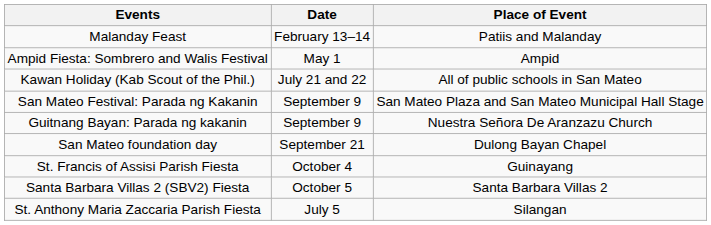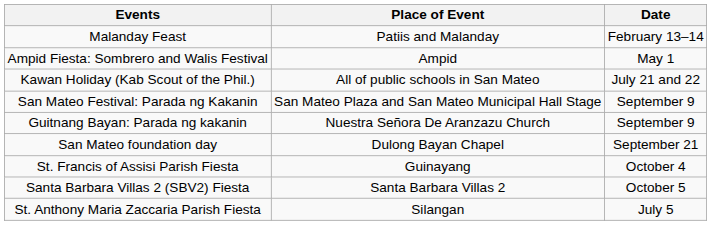 <table class=wikitable style="text-align:center">
 <tr>
 <th>Events</th>
+<th>Place of Event</th>
 <th>Date</th>
-<th>Place of Event</th>
 </tr>
 <tr>
 <td>Malanday Feast</td>
+<td>Patiis and Malanday</td>
 <td>February 13–14</td>
-<td>Patiis and Malanday</td>
 </tr>
 <tr>
 <td>Ampid Fiesta: Sombrero and Walis Festival</td>
+<td>Ampid</td>
 <td>May 1</td>
-<td>Ampid</td>
 </tr>
 <tr>
 <td>Kawan Holiday (Kab Scout of the Phil.)</td>
+<td>All of public schools in San Mateo</td>
 <td>July 21 and 22</td>
-<td>All of public schools in San Mateo</td>
 </tr>
 <tr>
 <td>San Mateo Festival: Parada ng Kakanin</td>
+<td>San Mateo Plaza and San Mateo Municipal Hall Stage</td>
 <td>September 9</td>
-<td>San Mateo Plaza and San Mateo Municipal Hall Stage</td>
 </tr>
 <tr>
 <td>Guitnang Bayan: Parada ng kakanin</td>
+<td>Nuestra Señora De Aranzazu Church</td>
 <td>September 9</td>
-<td>Nuestra Señora De Aranzazu Church</td>
 </tr>
 <tr>
 <td>San Mateo foundation day</td>
+<td>Dulong Bayan Chapel</td>
 <td>September 21</td>
-<td>Dulong Bayan Chapel</td>
 </tr>
 <tr>
 <td>St. Francis of Assisi Parish Fiesta</td>
+<td>Guinayang</td>
 <td>October 4</td>
-<td>Guinayang</td>
 </tr>
 <tr>
 <td>Santa Barbara Villas 2 (SBV2) Fiesta</td>
+<td>Santa Barbara Villas 2</td>
 <td>October 5</td>
-<td>Santa Barbara Villas 2</td>
 </tr>
 <tr>
 <td>St. Anthony Maria Zaccaria Parish Fiesta</td>
+<td>Silangan</td>
 <td>July 5</td>
-<td>Silangan</td>
 </tr>
 </table>
